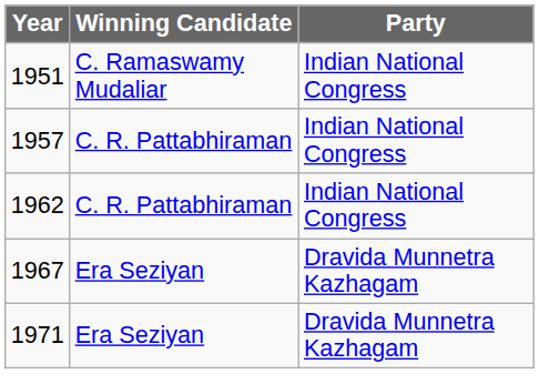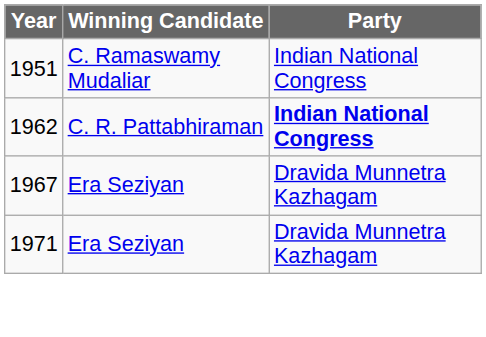 <table class="wikitable sortable" width="40%">
 <tr>
 <th style="background-color:#666666; color:white">Year</th>
 <th style="background-color:#666666; color:white">Winning Candidate</th>
 <th style="background-color:#666666; color:white">Party</th>
 </tr>
 <tr --->
 <td>1951</td>
 <td><a href='#'>C. Ramaswamy Mudaliar</a></td>
 <td><a href='#'>Indian National Congress</a></td>
 </tr>
 <tr --->
-<td>1957</td>
-<td><a href='#'>C. R. Pattabhiraman</a></td>
-<td><a href='#'>Indian National Congress</a></td>
-</tr>
-<tr --->
 <td>1962</td>
 <td><a href='#'>C. R. Pattabhiraman</a></td>
-<td><a href='#'>Indian National Congress</a></td>
+<td><strong><a href='#'>Indian National Congress</a></strong></td>
 </tr>
 <tr --->
 <td>1967</td>
 <td><a href='#'>Era Seziyan</a></td>
 <td><a href='#'>Dravida Munnetra Kazhagam</a></td>
 </tr>
 <tr --->
 <td>1971</td>
 <td><a href='#'>Era Seziyan</a></td>
 <td><a href='#'>Dravida Munnetra Kazhagam</a></td>
 </tr>
 </table>
